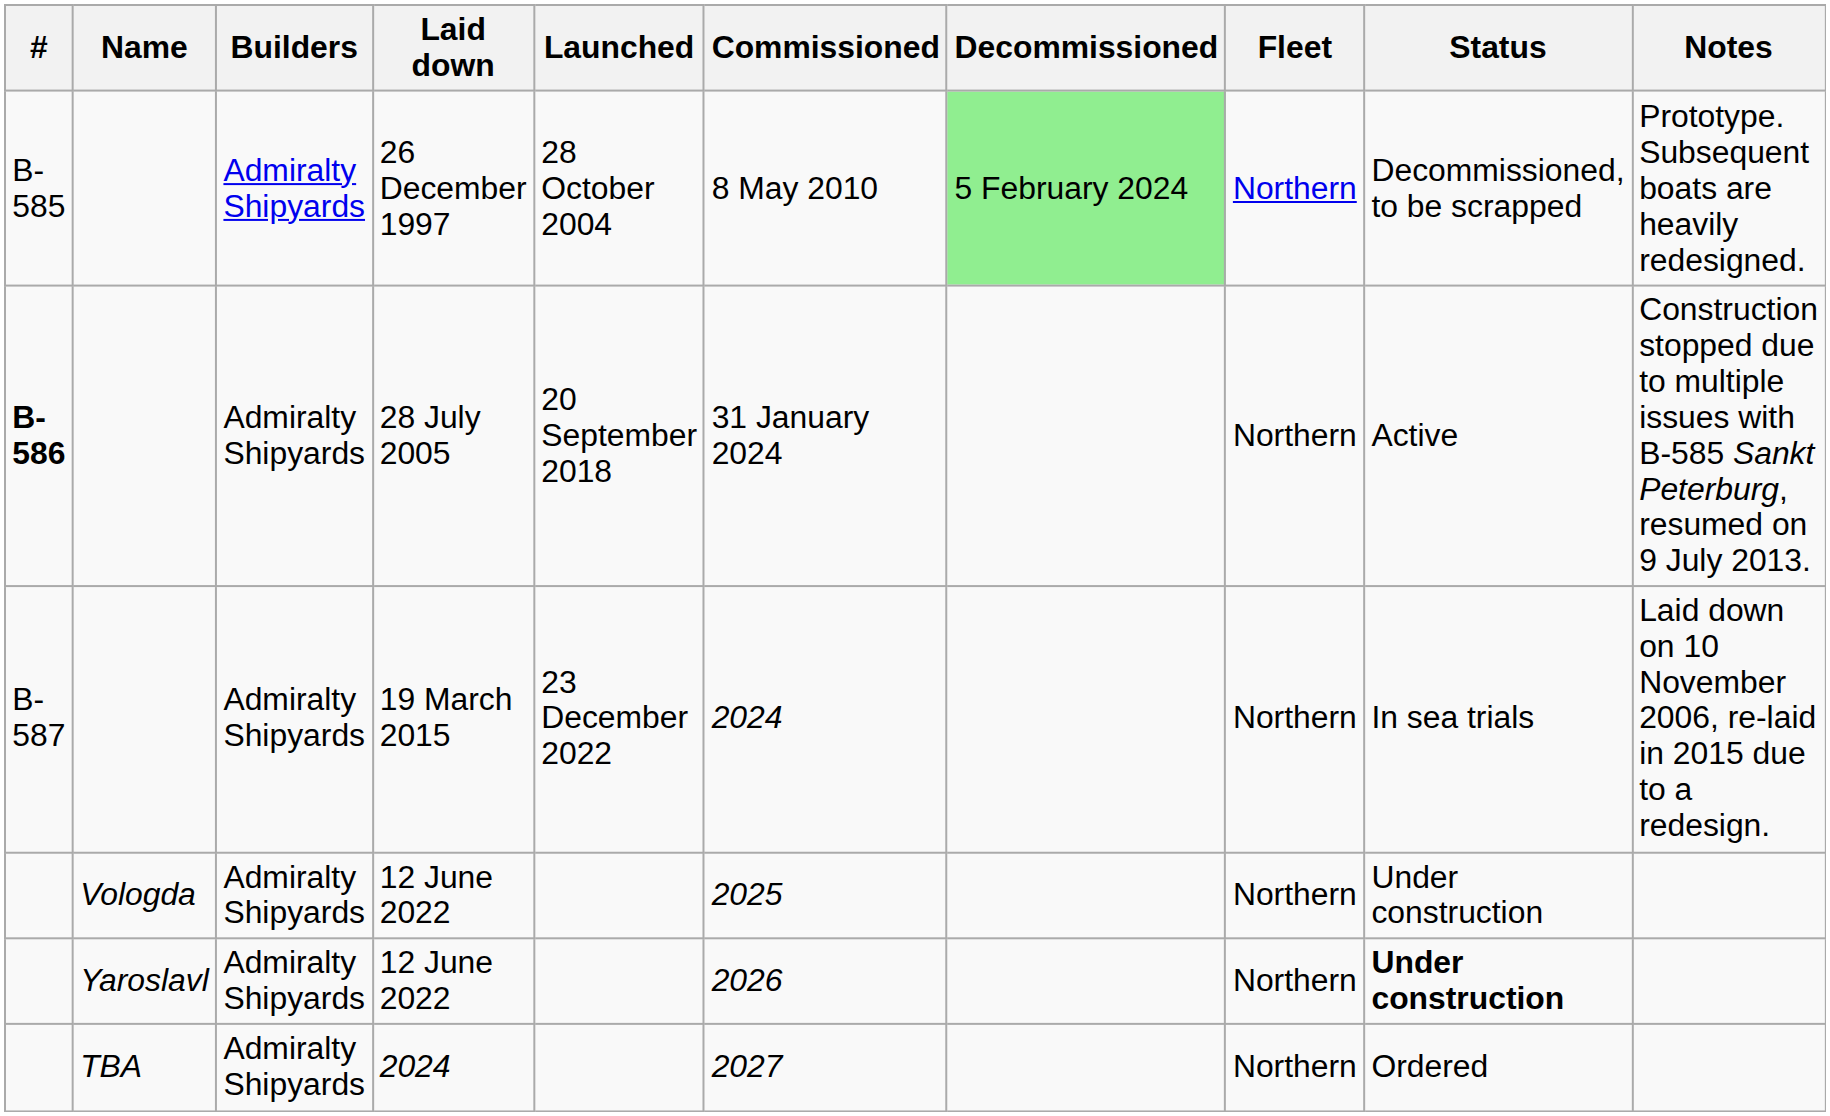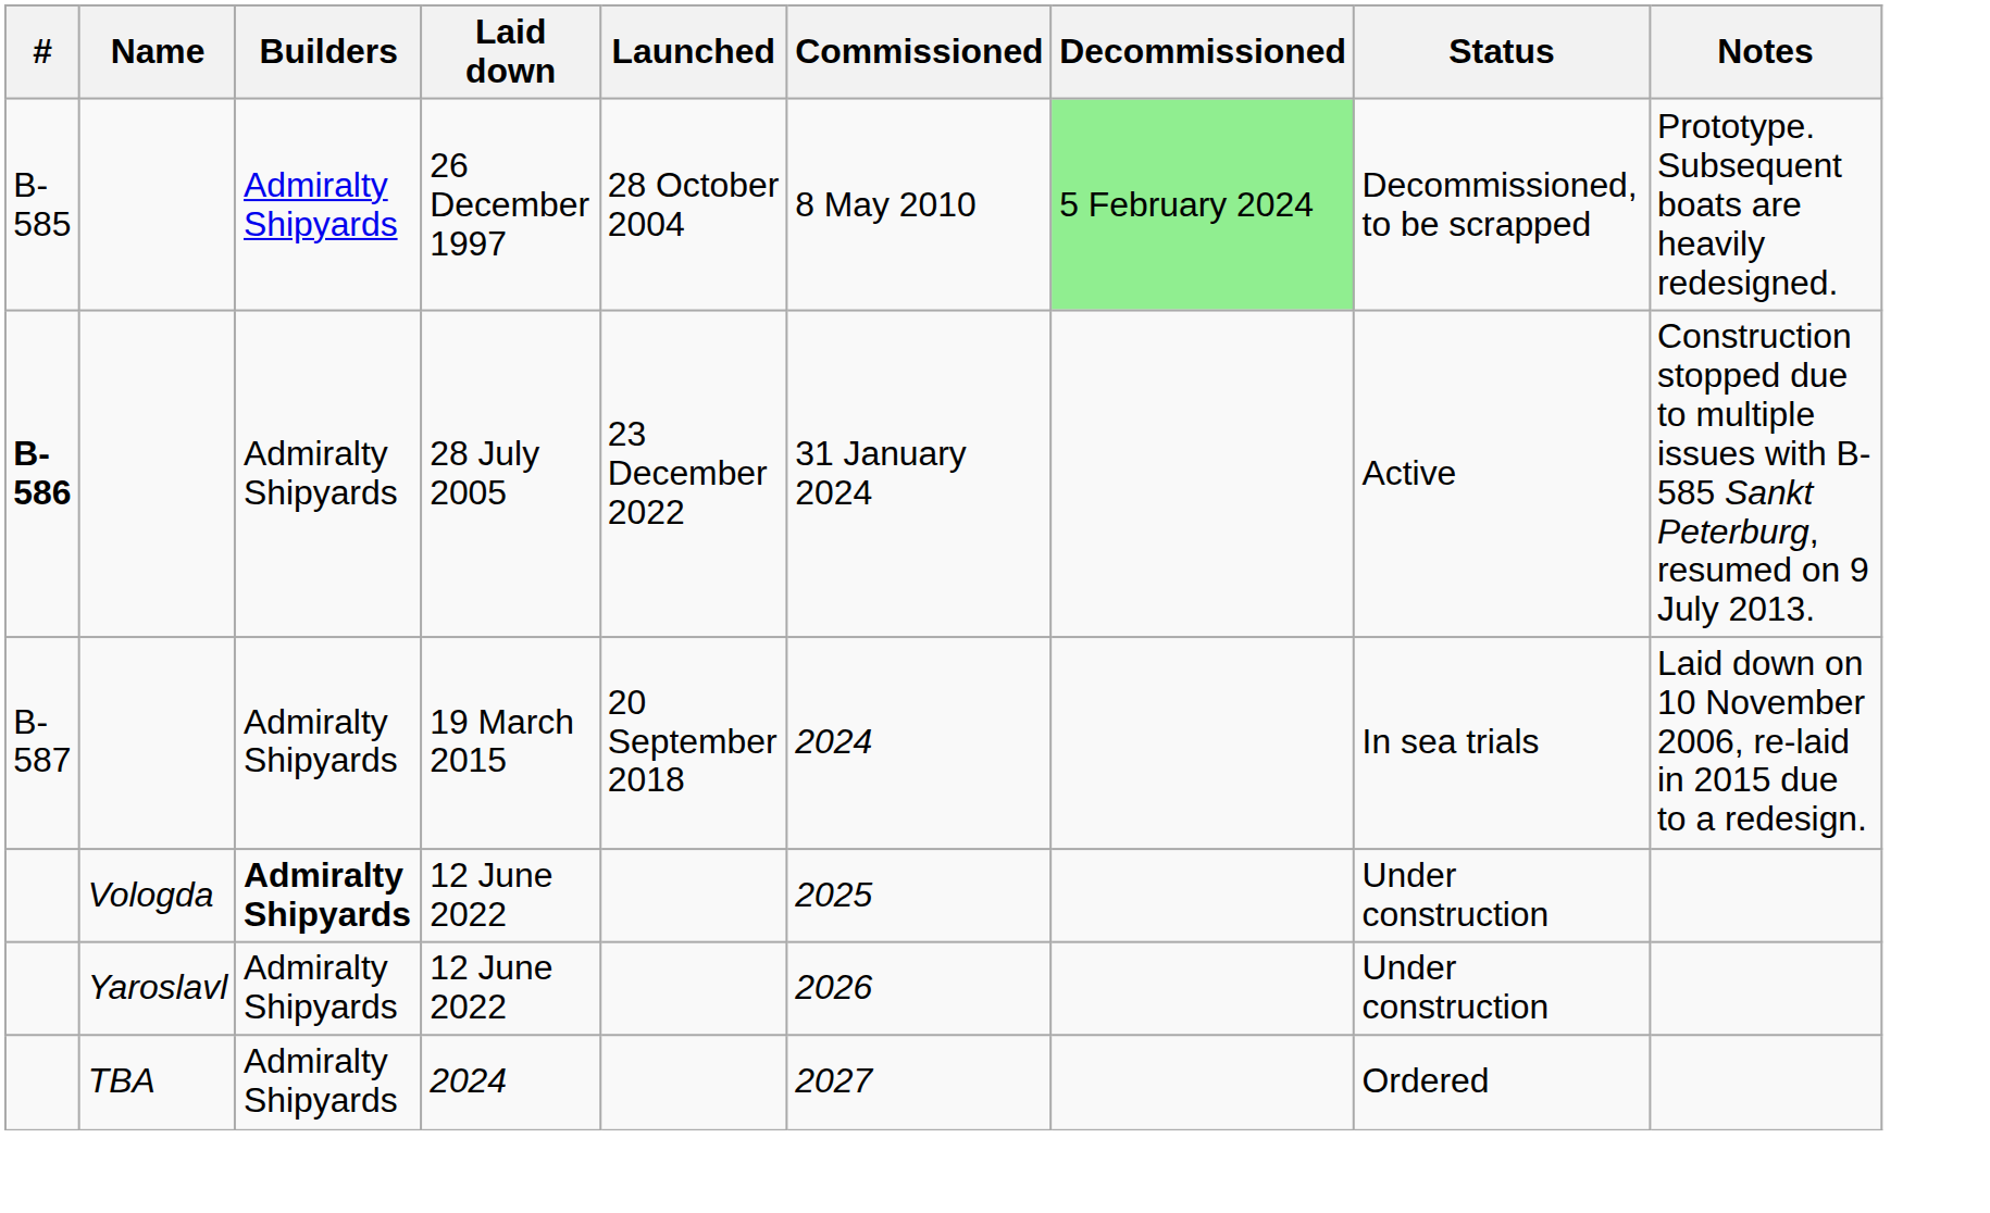 <table class="wikitable">
 <tr>
 <th>#</th>
 <th>Name</th>
 <th>Builders</th>
 <th>Laid down</th>
 <th>Launched</th>
 <th>Commissioned</th>
 <th>Decommissioned</th>
-<th>Fleet</th>
 <th>Status</th>
 <th>Notes</th>
 </tr>
 <tr>
 <td>B-585</td>
 <td></td>
 <td><a href='#'>Admiralty Shipyards</a></td>
 <td>26 December 1997</td>
 <td>28 October 2004</td>
 <td>8 May 2010</td>
 <td style="background: lightgreen;">5 February 2024</td>
-<td><a href='#'>Northern</a></td>
 <td>Decommissioned, to be scrapped</td>
 <td>Prototype. Subsequent boats are heavily redesigned.</td>
 </tr>
 <tr>
 <td><strong>B-586</strong></td>
 <td></td>
 <td>Admiralty Shipyards</td>
 <td>28 July 2005</td>
-<td>20 September 2018</td>
+<td>23 December 2022</td>
 <td>31 January 2024</td>
 <td></td>
-<td>Northern</td>
 <td>Active</td>
 <td>Construction stopped due to multiple issues with B-585 <em>Sankt Peterburg</em>, resumed on 9 July 2013.</td>
 </tr>
 <tr>
 <td>B-587</td>
 <td></td>
 <td>Admiralty Shipyards</td>
 <td>19 March 2015</td>
-<td>23 December 2022</td>
+<td>20 September 2018</td>
 <td><em>2024</em></td>
 <td></td>
-<td>Northern</td>
 <td>In sea trials</td>
 <td>Laid down on 10 November 2006, re-laid in 2015 due to a redesign.</td>
 </tr>
 <tr>
 <td></td>
 <td><em>Vologda</em></td>
-<td>Admiralty Shipyards</td>
+<td><strong>Admiralty Shipyards</strong></td>
 <td>12 June 2022</td>
 <td></td>
 <td><em>2025</em></td>
 <td></td>
-<td>Northern</td>
 <td>Under construction</td>
 <td></td>
 </tr>
 <tr>
 <td></td>
 <td><em>Yaroslavl</em></td>
 <td>Admiralty Shipyards</td>
 <td>12 June 2022</td>
 <td></td>
 <td><em>2026</em></td>
 <td></td>
-<td>Northern</td>
-<td><strong>Under construction</strong></td>
+<td>Under construction</td>
 <td></td>
 </tr>
 <tr>
 <td></td>
 <td><em>TBA</em></td>
 <td>Admiralty Shipyards</td>
 <td><em>2024</em></td>
 <td></td>
 <td><em>2027</em></td>
 <td></td>
-<td>Northern</td>
 <td>Ordered</td>
 <td></td>
 </tr>
 </table>
